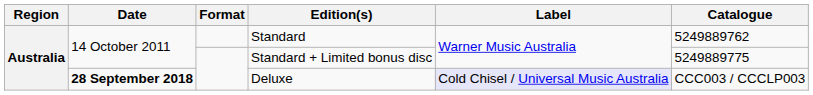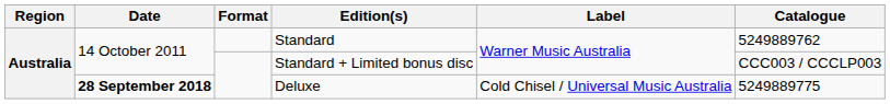 <table class="wikitable plainrowheaders">
 <tr>
 <th scope="col">Region</th>
 <th scope="col">Date</th>
 <th scope="col">Format</th>
 <th scope="col">Edition(s)</th>
 <th scope="col">Label</th>
 <th scope="col">Catalogue</th>
 </tr>
 <tr>
 <th scope="row" rowspan="3">Australia</th>
 <td rowspan="2">14 October 2011</td>
 <td></td>
 <td>Standard</td>
 <td rowspan="2"><a href='#'>Warner Music Australia</a></td>
 <td>5249889762</td>
 </tr>
 <tr>
 <td rowspan="2"></td>
 <td>Standard + Limited bonus disc</td>
-<td>5249889775</td>
+<td>CCC003 / CCCLP003</td>
 </tr>
 <tr>
 <td><strong>28 September 2018</strong></td>
 <td>Deluxe</td>
-<td style="background: lavender;">Cold Chisel / <a href='#'>Universal Music Australia</a></td>
-<td>CCC003 / CCCLP003</td>
+<td>Cold Chisel / <a href='#'>Universal Music Australia</a></td>
+<td>5249889775</td>
 </tr>
 </table>
